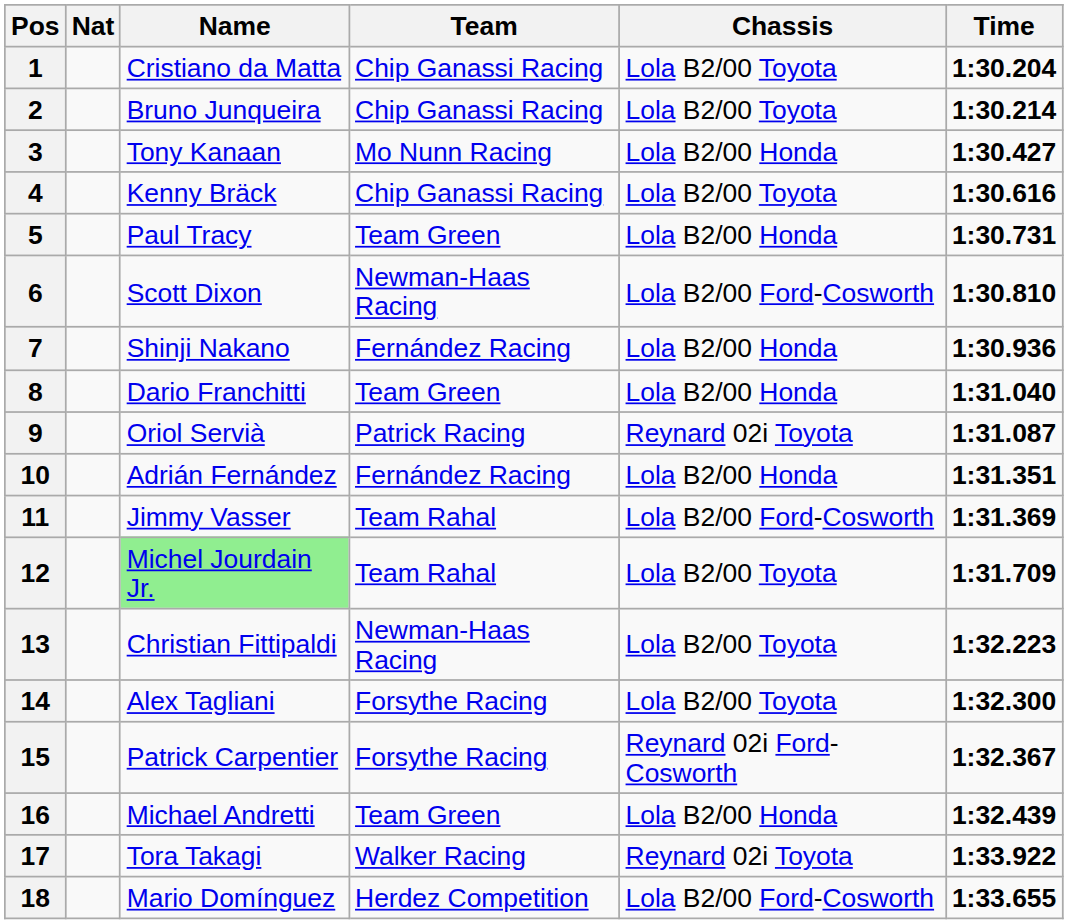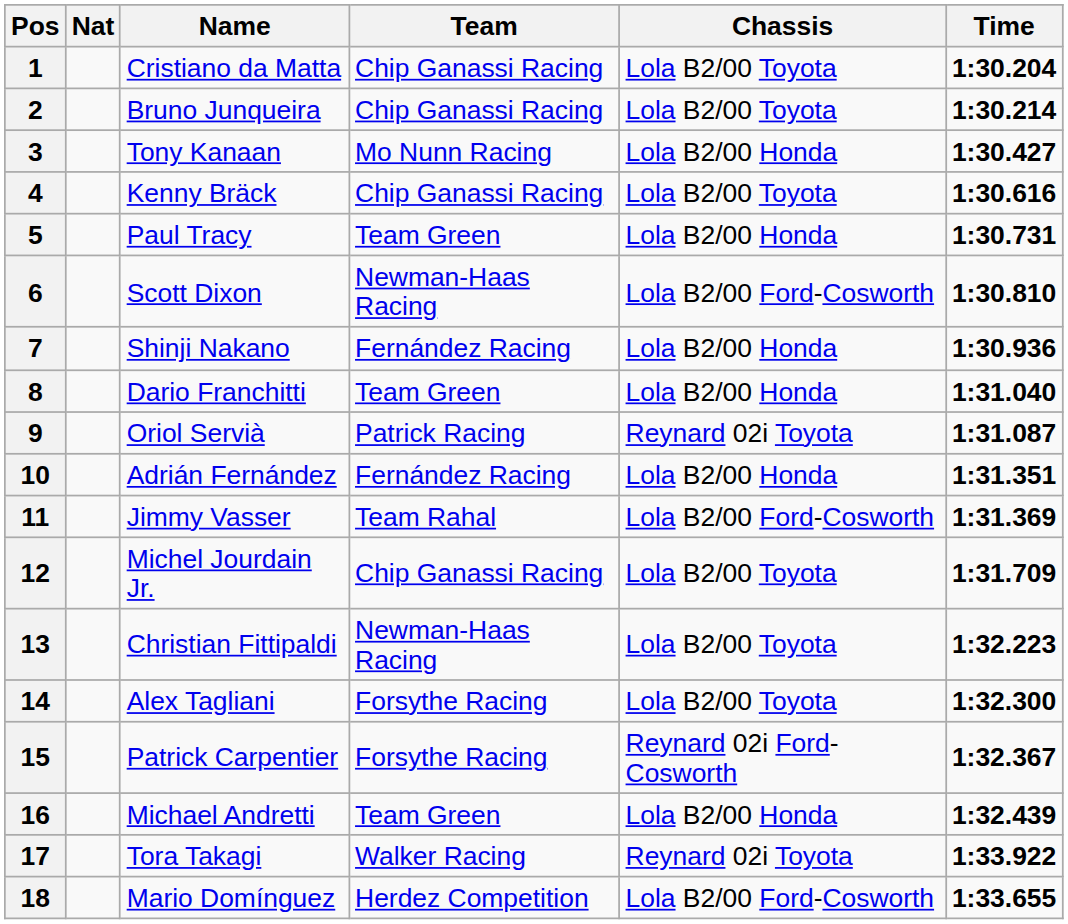 <table class="wikitable" style="font-size: 95%;">
 <tr>
 <th>Pos</th>
 <th>Nat</th>
 <th>Name</th>
 <th>Team</th>
 <th>Chassis</th>
 <th>Time</th>
 </tr>
 <tr>
 <th>1</th>
 <td></td>
 <td><a href='#'>Cristiano da Matta</a></td>
 <td><a href='#'>Chip Ganassi Racing</a></td>
 <td><a href='#'>Lola</a> B2/00 <a href='#'>Toyota</a></td>
 <td><strong>1:30.204</strong></td>
 </tr>
 <tr>
 <th>2</th>
 <td></td>
 <td><a href='#'>Bruno Junqueira</a></td>
 <td><a href='#'>Chip Ganassi Racing</a></td>
 <td><a href='#'>Lola</a> B2/00 <a href='#'>Toyota</a></td>
 <td><strong>1:30.214</strong></td>
 </tr>
 <tr>
 <th>3</th>
 <td></td>
 <td><a href='#'>Tony Kanaan</a></td>
 <td><a href='#'>Mo Nunn Racing</a></td>
 <td><a href='#'>Lola</a> B2/00 <a href='#'>Honda</a></td>
 <td><strong>1:30.427</strong></td>
 </tr>
 <tr>
 <th>4</th>
 <td></td>
 <td><a href='#'>Kenny Bräck</a></td>
 <td><a href='#'>Chip Ganassi Racing</a></td>
 <td><a href='#'>Lola</a> B2/00 <a href='#'>Toyota</a></td>
 <td><strong>1:30.616</strong></td>
 </tr>
 <tr>
 <th>5</th>
 <td></td>
 <td><a href='#'>Paul Tracy</a></td>
 <td><a href='#'>Team Green</a></td>
 <td><a href='#'>Lola</a> B2/00 <a href='#'>Honda</a></td>
 <td><strong>1:30.731</strong></td>
 </tr>
 <tr>
 <th>6</th>
 <td></td>
 <td><a href='#'>Scott Dixon</a></td>
 <td><a href='#'>Newman-Haas Racing</a></td>
 <td><a href='#'>Lola</a> B2/00 <a href='#'>Ford</a>-<a href='#'>Cosworth</a></td>
 <td><strong>1:30.810</strong></td>
 </tr>
 <tr>
 <th>7</th>
 <td></td>
 <td><a href='#'>Shinji Nakano</a></td>
 <td><a href='#'>Fernández Racing</a></td>
 <td><a href='#'>Lola</a> B2/00 <a href='#'>Honda</a></td>
 <td><strong>1:30.936</strong></td>
 </tr>
 <tr>
 <th>8</th>
 <td></td>
 <td><a href='#'>Dario Franchitti</a></td>
 <td><a href='#'>Team Green</a></td>
 <td><a href='#'>Lola</a> B2/00 <a href='#'>Honda</a></td>
 <td><strong>1:31.040</strong></td>
 </tr>
 <tr>
 <th>9</th>
 <td></td>
 <td><a href='#'>Oriol Servià</a></td>
 <td><a href='#'>Patrick Racing</a></td>
 <td><a href='#'>Reynard</a> 02i <a href='#'>Toyota</a></td>
 <td><strong>1:31.087</strong></td>
 </tr>
 <tr>
 <th>10</th>
 <td></td>
 <td><a href='#'>Adrián Fernández</a></td>
 <td><a href='#'>Fernández Racing</a></td>
 <td><a href='#'>Lola</a> B2/00 <a href='#'>Honda</a></td>
 <td><strong>1:31.351</strong></td>
 </tr>
 <tr>
 <th>11</th>
 <td></td>
 <td><a href='#'>Jimmy Vasser</a></td>
 <td><a href='#'>Team Rahal</a></td>
 <td><a href='#'>Lola</a> B2/00 <a href='#'>Ford</a>-<a href='#'>Cosworth</a></td>
 <td><strong>1:31.369</strong></td>
 </tr>
 <tr>
 <th>12</th>
 <td></td>
-<td style="background: lightgreen;"><a href='#'>Michel Jourdain Jr.</a></td>
-<td><a href='#'>Team Rahal</a></td>
+<td><a href='#'>Michel Jourdain Jr.</a></td>
+<td><a href='#'>Chip Ganassi Racing</a></td>
 <td><a href='#'>Lola</a> B2/00 <a href='#'>Toyota</a></td>
 <td><strong>1:31.709</strong></td>
 </tr>
 <tr>
 <th>13</th>
 <td></td>
 <td><a href='#'>Christian Fittipaldi</a></td>
 <td><a href='#'>Newman-Haas Racing</a></td>
 <td><a href='#'>Lola</a> B2/00 <a href='#'>Toyota</a></td>
 <td><strong>1:32.223</strong></td>
 </tr>
 <tr>
 <th>14</th>
 <td></td>
 <td><a href='#'>Alex Tagliani</a></td>
 <td><a href='#'>Forsythe Racing</a></td>
 <td><a href='#'>Lola</a> B2/00 <a href='#'>Toyota</a></td>
 <td><strong>1:32.300</strong></td>
 </tr>
 <tr>
 <th>15</th>
 <td></td>
 <td><a href='#'>Patrick Carpentier</a></td>
 <td><a href='#'>Forsythe Racing</a></td>
 <td><a href='#'>Reynard</a> 02i <a href='#'>Ford</a>-<a href='#'>Cosworth</a></td>
 <td><strong>1:32.367</strong></td>
 </tr>
 <tr>
 <th>16</th>
 <td></td>
 <td><a href='#'>Michael Andretti</a></td>
 <td><a href='#'>Team Green</a></td>
 <td><a href='#'>Lola</a> B2/00 <a href='#'>Honda</a></td>
 <td><strong>1:32.439</strong></td>
 </tr>
 <tr>
 <th>17</th>
 <td></td>
 <td><a href='#'>Tora Takagi</a></td>
 <td><a href='#'>Walker Racing</a></td>
 <td><a href='#'>Reynard</a> 02i <a href='#'>Toyota</a></td>
 <td><strong>1:33.922</strong></td>
 </tr>
 <tr>
 <th>18</th>
 <td></td>
 <td><a href='#'>Mario Domínguez</a></td>
 <td><a href='#'>Herdez Competition</a></td>
 <td><a href='#'>Lola</a> B2/00 <a href='#'>Ford</a>-<a href='#'>Cosworth</a></td>
 <td><strong>1:33.655</strong></td>
 </tr>
 </table>
